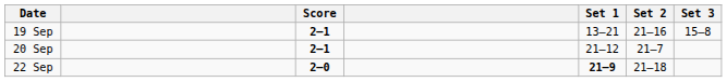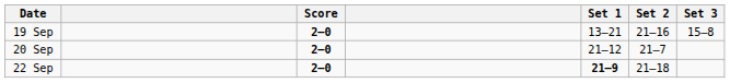 <table class="wikitable" style="text-align: center;">
 <tr>
 <th width="60">Date</th>
 <th align="right" width="270"></th>
 <th width="50">Score</th>
 <th align="left" width="270"></th>
 <th width="50">Set 1</th>
 <th width="50">Set 2</th>
 <th width="50">Set 3</th>
 </tr>
 <tr>
 <td>19 Sep</td>
 <td align=left><strong></strong></td>
-<td align=center><strong>2–1</strong></td>
+<td align=center><strong>2–0</strong></td>
 <td align=left></td>
 <td>13–21</td>
 <td>21–16</td>
 <td>15–8</td>
 </tr>
 <tr>
 <td>20 Sep</td>
 <td align=left><strong></strong></td>
-<td align=center><strong>2–1</strong></td>
+<td align=center><strong>2–0</strong></td>
 <td align=left></td>
 <td>21–12</td>
 <td>21–7</td>
 <td></td>
 </tr>
 <tr>
 <td>22 Sep</td>
 <td align=left><strong></strong></td>
 <td align=center><strong>2–0</strong></td>
 <td align=left></td>
 <td><strong>21–9</strong></td>
 <td>21–18</td>
 <td></td>
 </tr>
 </table>
